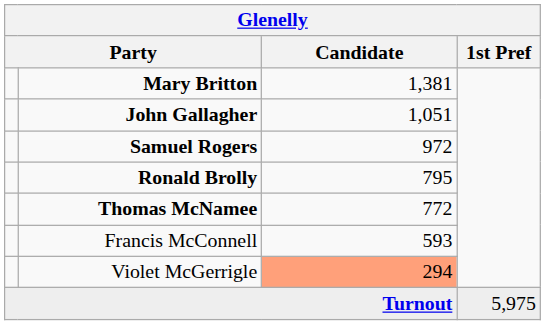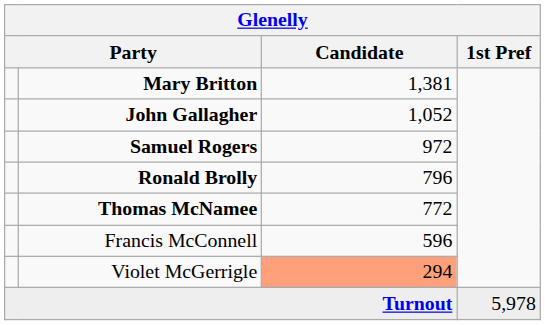 <table class="wikitable">
 <tr>
 <th colspan="4" align="center"><a href='#'>Glenelly</a></th>
 </tr>
 <tr>
 <th colspan="2" align="center" width=200>Party</th>
 <th width=150>Candidate</th>
 <th width=60>1st Pref</th>
 </tr>
 <tr>
 <td></td>
 <td align="right"><strong>Mary Britton</strong></td>
 <td align="right">1,381</td>
 </tr>
 <tr>
 <td></td>
 <td align="right"><strong>John Gallagher</strong></td>
-<td align="right">1,051</td>
+<td align="right">1,052</td>
 </tr>
 <tr>
 <td></td>
 <td align="right"><strong>Samuel Rogers</strong></td>
 <td align="right">972</td>
 </tr>
 <tr>
 <td></td>
 <td align="right"><strong>Ronald Brolly</strong></td>
-<td align="right">795</td>
+<td align="right">796</td>
 </tr>
 <tr>
 <td></td>
 <td align="right"><strong>Thomas McNamee</strong></td>
 <td align="right">772</td>
 </tr>
 <tr>
 <td></td>
 <td align="right">Francis McConnell</td>
-<td align="right">593</td>
+<td align="right">596</td>
 </tr>
 <tr>
 <td></td>
 <td align="right">Violet McGerrigle</td>
 <td align="right" style="background: lightsalmon;">294</td>
 </tr>
 <tr bgcolor="EEEEEE">
 <td colspan=3 align="right"><strong><a href='#'>Turnout</a></strong></td>
-<td align="right">5,975</td>
+<td align="right">5,978</td>
 </tr>
 </table>
